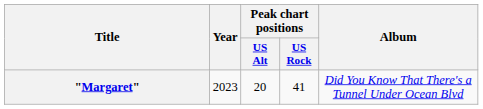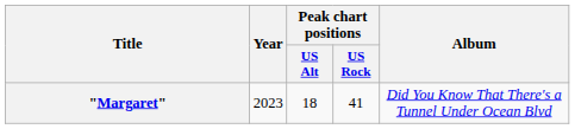 <table class="wikitable plainrowheaders" style="text-align:center;" border="1">
 <tr>
 <th scope="col" rowspan="2" style="width:16em;">Title</th>
 <th scope="col" rowspan="2">Year</th>
 <th scope="col" colspan="2">Peak chart positions</th>
 <th scope="col" rowspan="2">Album</th>
 </tr>
 <tr>
 <th scope="col" style="width:3em;font-size:90%;"><a href='#'>US<br>Alt</a><br></th>
 <th scope="col" style="width:3em;font-size:90%;"><a href='#'>US<br>Rock</a><br></th>
 </tr>
 <tr>
 <th scope="row">"<a href='#'>Margaret</a>"<br></th>
 <td>2023</td>
-<td>20</td>
+<td>18</td>
 <td>41</td>
 <td><em><a href='#'>Did You Know That There's a Tunnel Under Ocean Blvd</a></em></td>
 </tr>
 </table>
